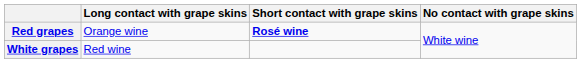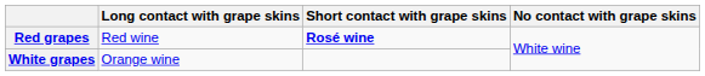 <table class="wikitable">
 <tr>
 <th></th>
 <th>Long contact with grape skins</th>
 <th>Short contact with grape skins</th>
 <th>No contact with grape skins</th>
 </tr>
 <tr>
 <th><a href='#'>Red grapes</a></th>
-<td><a href='#'>Orange wine</a></td>
+<td><a href='#'>Red wine</a></td>
 <td><strong><a href='#'>Rosé wine</a></strong></td>
 <td rowspan="2"><a href='#'>White wine</a></td>
 </tr>
 <tr>
 <th><a href='#'>White grapes</a></th>
-<td><a href='#'>Red wine</a></td>
+<td><a href='#'>Orange wine</a></td>
 <td></td>
 </tr>
 </table>
